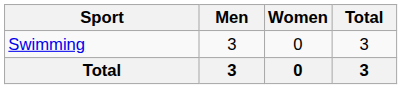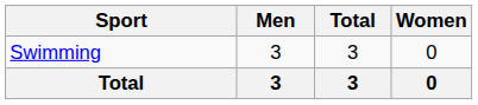 <table class="wikitable sortable" style="text-align:center;">
 <tr>
 <th width=180>Sport</th>
 <th width=55>Men</th>
+<th width=55>Total</th>
 <th width=55>Women</th>
-<th width=55>Total</th>
 </tr>
 <tr>
 <td align=left><a href='#'>Swimming</a></td>
 <td>3</td>
+<td>3</td>
 <td>0</td>
-<td>3</td>
 </tr>
 <tr>
 <th>Total</th>
 <th>3</th>
+<th>3</th>
 <th>0</th>
-<th>3</th>
 </tr>
 </table>
